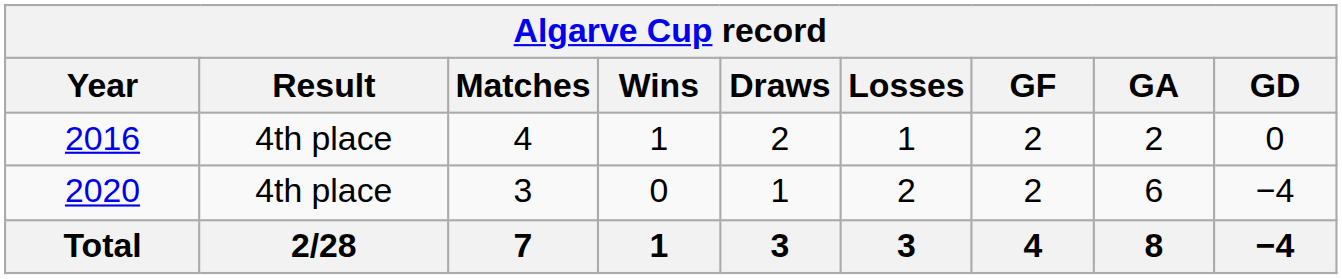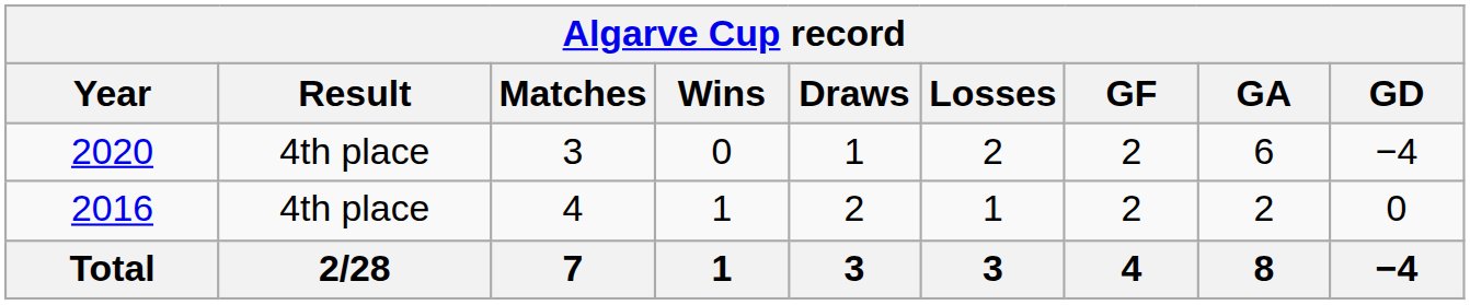 <table class="wikitable" style="text-align:center;">
 <tr>
 <th colspan=9> <a href='#'>Algarve Cup</a> record</th>
 </tr>
 <tr>
 <th width=85>Year</th>
 <th width=110>Result</th>
 <th>Matches</th>
 <th width=50>Wins</th>
 <th width=50>Draws</th>
 <th>Losses</th>
 <th width=50>GF</th>
 <th width=50>GA</th>
 <th width=50>GD</th>
 </tr>
 <tr>
+<td><a href='#'>2020</a></td>
+<td>4th place</td>
+<td>3</td>
+<td>0</td>
+<td>1</td>
+<td>2</td>
+<td>2</td>
+<td>6</td>
+<td>−4</td>
+</tr>
+<tr>
 <td><a href='#'>2016</a></td>
 <td>4th place</td>
 <td>4</td>
 <td>1</td>
 <td>2</td>
 <td>1</td>
 <td>2</td>
 <td>2</td>
 <td>0</td>
-</tr>
-<tr>
-<td><a href='#'>2020</a></td>
-<td>4th place</td>
-<td>3</td>
-<td>0</td>
-<td>1</td>
-<td>2</td>
-<td>2</td>
-<td>6</td>
-<td>−4</td>
 </tr>
 <tr class=sortbottom style="font-weight:bold;">
 <th>Total</th>
 <th>2/28</th>
 <th>7</th>
 <th>1</th>
 <th>3</th>
 <th>3</th>
 <th>4</th>
 <th>8</th>
 <th>−4</th>
 </tr>
 </table>
